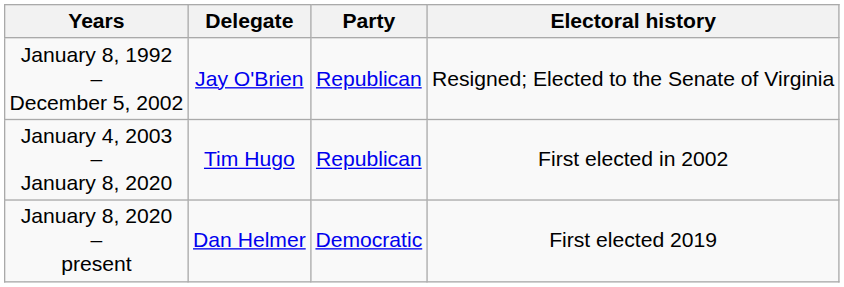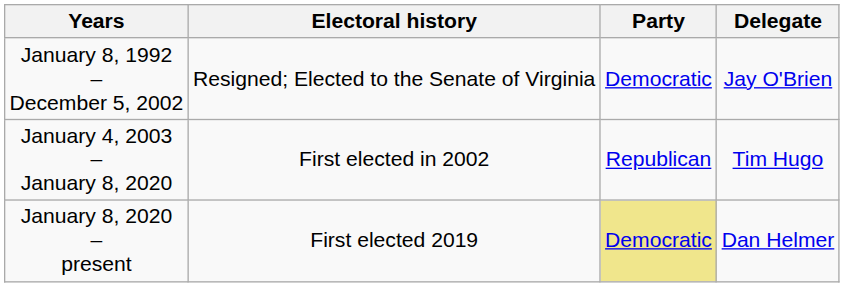 <table class=wikitable style="text-align:center">
 <tr valign=bottom>
 <th>Years</th>
+<th>Electoral history</th>
+<th>Party</th>
 <th>Delegate</th>
-<th>Party</th>
-<th>Electoral history</th>
 </tr>
 <tr>
 <td nowrap><span>January 8, 1992</span><br>–<br><span>December 5, 2002</span></td>
+<td>Resigned; Elected to the Senate of Virginia</td>
+<td><a href='#'>Democratic</a></td>
 <td><a href='#'>Jay O'Brien</a></td>
-<td><a href='#'>Republican</a></td>
-<td>Resigned; Elected to the Senate of Virginia</td>
 </tr>
 <tr>
 <td nowrap><span>January 4, 2003</span><br>–<br><span>January 8, 2020</span></td>
+<td>First elected in 2002</td>
+<td><a href='#'>Republican</a></td>
 <td><a href='#'>Tim Hugo</a></td>
-<td><a href='#'>Republican</a></td>
-<td>First elected in 2002</td>
 </tr>
 <tr>
 <td nowrap><span>January 8, 2020<br>–<br>present</span></td>
+<td>First elected 2019</td>
+<td style="background: khaki;"><a href='#'>Democratic</a></td>
 <td><a href='#'>Dan Helmer</a></td>
-<td><a href='#'>Democratic</a></td>
-<td>First elected 2019</td>
 </tr>
 </table>
